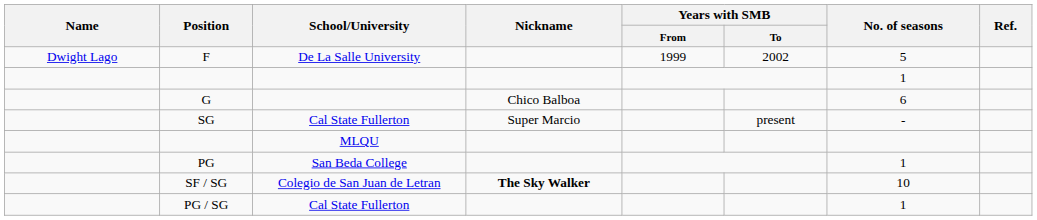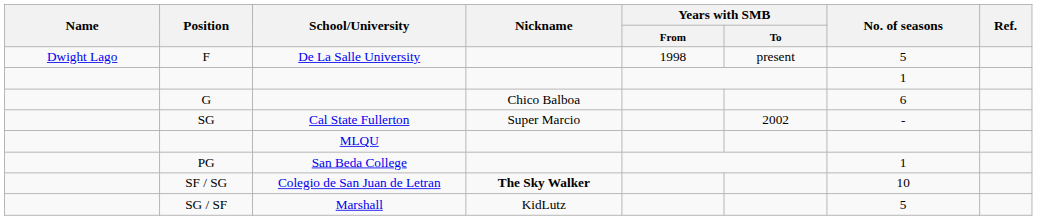 <table class="wikitable sortable" style="text-align:center" width="98%">
 <tr>
 <th style="width:180px;" rowspan="2">Name</th>
 <th rowspan="2">Position</th>
 <th style="width:250px;" rowspan="2">School/University</th>
 <th style="width:180px;" rowspan="2">Nickname</th>
 <th style="width:180px; text-align:center;" colspan="2">Years with SMB</th>
 <th rowspan="2">No. of seasons</th>
 <th rowspan="2"; class=unsortable>Ref.</th>
 </tr>
 <tr>
 <th style="width:10%; text-align:center;"><small>From</small></th>
 <th style="width:10%; text-align:center;"><small>To</small></th>
 </tr>
 <tr>
 <td><a href='#'>Dwight Lago</a></td>
 <td>F</td>
 <td><a href='#'>De La Salle University</a></td>
 <td></td>
-<td>1999</td>
-<td>2002</td>
+<td>1998</td>
+<td>present</td>
 <td>5</td>
 <td></td>
 </tr>
 <tr>
 <td></td>
 <td></td>
 <td></td>
 <td></td>
 <td colspan="2"></td>
 <td>1</td>
 <td></td>
 </tr>
 <tr>
 <td></td>
 <td>G</td>
 <td></td>
 <td>Chico Balboa</td>
 <td><br></td>
 <td><br></td>
 <td>6</td>
 <td></td>
 </tr>
 <tr>
 <td></td>
 <td>SG</td>
 <td><a href='#'>Cal State Fullerton</a></td>
 <td>Super Marcio</td>
 <td></td>
-<td>present</td>
+<td>2002</td>
 <td>-</td>
 <td></td>
 </tr>
 <tr>
 <td></td>
 <td></td>
 <td><a href='#'>MLQU</a></td>
 <td></td>
 <td></td>
 <td></td>
 <td></td>
 <td></td>
 </tr>
 <tr>
 <td></td>
 <td>PG</td>
 <td><a href='#'>San Beda College</a></td>
 <td></td>
 <td colspan="2"></td>
 <td>1</td>
 <td></td>
 </tr>
 <tr>
 <td></td>
 <td>SF / SG</td>
 <td><a href='#'>Colegio de San Juan de Letran</a></td>
 <td><strong>The Sky Walker</strong></td>
 <td></td>
 <td></td>
 <td>10</td>
 <td></td>
 </tr>
 <tr>
 <td></td>
-<td>PG / SG</td>
-<td><a href='#'>Cal State Fullerton</a></td>
+<td>SG / SF</td>
+<td><a href='#'>Marshall</a></td>
+<td>KidLutz</td>
 <td></td>
 <td></td>
-<td></td>
-<td>1</td>
+<td>5</td>
 <td></td>
 </tr>
 </table>
